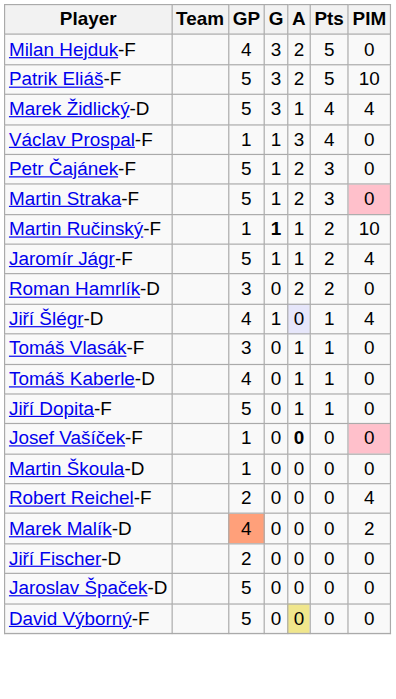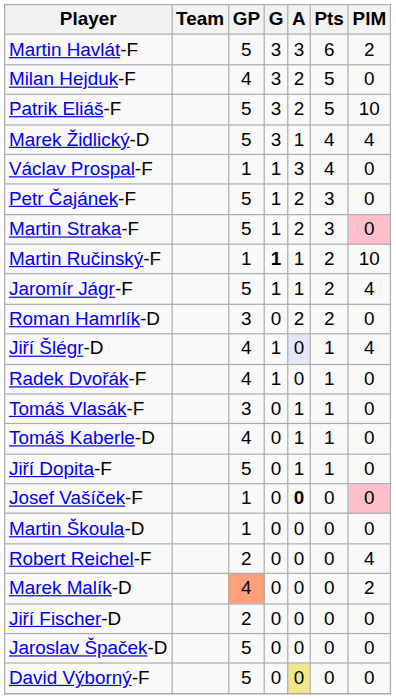 <table class="wikitable">
 <tr>
 <th>Player</th>
 <th>Team</th>
 <th>GP</th>
 <th>G</th>
 <th>A</th>
 <th>Pts</th>
 <th>PIM</th>
+</tr>
+<tr align="center">
+<td align="left"><a href='#'>Martin Havlát</a>-F</td>
+<td></td>
+<td>5</td>
+<td>3</td>
+<td>3</td>
+<td>6</td>
+<td>2</td>
 </tr>
 <tr align="center">
 <td align="left"><a href='#'>Milan Hejduk</a>-F</td>
 <td></td>
 <td>4</td>
 <td>3</td>
 <td>2</td>
 <td>5</td>
 <td>0</td>
 </tr>
 <tr align="center">
 <td align="left"><a href='#'>Patrik Eliáš</a>-F</td>
 <td></td>
 <td>5</td>
 <td>3</td>
 <td>2</td>
 <td>5</td>
 <td>10</td>
 </tr>
 <tr align="center">
 <td align="left"><a href='#'>Marek Židlický</a>-D</td>
 <td></td>
 <td>5</td>
 <td>3</td>
 <td>1</td>
 <td>4</td>
 <td>4</td>
 </tr>
 <tr align="center">
 <td align="left"><a href='#'>Václav Prospal</a>-F</td>
 <td></td>
 <td>1</td>
 <td>1</td>
 <td>3</td>
 <td>4</td>
 <td>0</td>
 </tr>
 <tr align="center">
 <td align="left"><a href='#'>Petr Čajánek</a>-F</td>
 <td></td>
 <td>5</td>
 <td>1</td>
 <td>2</td>
 <td>3</td>
 <td>0</td>
 </tr>
 <tr align="center">
 <td align="left"><a href='#'>Martin Straka</a>-F</td>
 <td></td>
 <td>5</td>
 <td>1</td>
 <td>2</td>
 <td>3</td>
 <td style="background: pink;">0</td>
 </tr>
 <tr align="center">
 <td align="left"><a href='#'>Martin Ručinský</a>-F</td>
 <td></td>
 <td>1</td>
 <td><strong>1</strong></td>
 <td>1</td>
 <td>2</td>
 <td>10</td>
 </tr>
 <tr align="center">
 <td align="left"><a href='#'>Jaromír Jágr</a>-F</td>
 <td></td>
 <td>5</td>
 <td>1</td>
 <td>1</td>
 <td>2</td>
 <td>4</td>
 </tr>
 <tr align="center">
 <td align="left"><a href='#'>Roman Hamrlík</a>-D</td>
 <td></td>
 <td>3</td>
 <td>0</td>
 <td>2</td>
 <td>2</td>
 <td>0</td>
 </tr>
 <tr align="center">
 <td align="left"><a href='#'>Jiří Šlégr</a>-D</td>
 <td></td>
 <td>4</td>
 <td>1</td>
 <td style="background: lavender;">0</td>
 <td>1</td>
 <td>4</td>
+</tr>
+<tr align="center">
+<td align="left"><a href='#'>Radek Dvořák</a>-F</td>
+<td></td>
+<td>4</td>
+<td>1</td>
+<td>0</td>
+<td>1</td>
+<td>0</td>
 </tr>
 <tr align="center">
 <td align="left"><a href='#'>Tomáš Vlasák</a>-F</td>
 <td></td>
 <td>3</td>
 <td>0</td>
 <td>1</td>
 <td>1</td>
 <td>0</td>
 </tr>
 <tr align="center">
 <td align="left"><a href='#'>Tomáš Kaberle</a>-D</td>
 <td></td>
 <td>4</td>
 <td>0</td>
 <td>1</td>
 <td>1</td>
 <td>0</td>
 </tr>
 <tr align="center">
 <td align="left"><a href='#'>Jiří Dopita</a>-F</td>
 <td></td>
 <td>5</td>
 <td>0</td>
 <td>1</td>
 <td>1</td>
 <td>0</td>
 </tr>
 <tr align="center">
 <td align="left"><a href='#'>Josef Vašíček</a>-F</td>
 <td></td>
 <td>1</td>
 <td>0</td>
 <td><strong>0</strong></td>
 <td>0</td>
 <td style="background: pink;">0</td>
 </tr>
 <tr align="center">
 <td align="left"><a href='#'>Martin Škoula</a>-D</td>
 <td></td>
 <td>1</td>
 <td>0</td>
 <td>0</td>
 <td>0</td>
 <td>0</td>
 </tr>
 <tr align="center">
 <td align="left"><a href='#'>Robert Reichel</a>-F</td>
 <td></td>
 <td>2</td>
 <td>0</td>
 <td>0</td>
 <td>0</td>
 <td>4</td>
 </tr>
 <tr align="center">
 <td align="left"><a href='#'>Marek Malík</a>-D</td>
 <td></td>
 <td style="background: lightsalmon;">4</td>
 <td>0</td>
 <td>0</td>
 <td>0</td>
 <td>2</td>
 </tr>
 <tr align="center">
 <td align="left"><a href='#'>Jiří Fischer</a>-D</td>
 <td></td>
 <td>2</td>
 <td>0</td>
 <td>0</td>
 <td>0</td>
 <td>0</td>
 </tr>
 <tr align="center">
 <td align="left"><a href='#'>Jaroslav Špaček</a>-D</td>
 <td></td>
 <td>5</td>
 <td>0</td>
 <td>0</td>
 <td>0</td>
 <td>0</td>
 </tr>
 <tr align="center">
 <td align="left"><a href='#'>David Výborný</a>-F</td>
 <td></td>
 <td>5</td>
 <td>0</td>
 <td style="background: khaki;">0</td>
 <td>0</td>
 <td>0</td>
 </tr>
 <tr align="center">
 </tr>
 </table>
